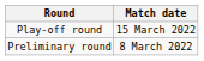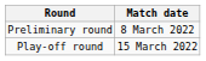 <table class="wikitable" style="text-align:center">
 <tr>
 <th>Round</th>
 <th>Match date</th>
 </tr>
 <tr>
+<td>Preliminary round</td>
+<td>8 March 2022</td>
+</tr>
+<tr>
 <td>Play-off round</td>
 <td>15 March 2022</td>
 </tr>
-<tr>
-<td>Preliminary round</td>
-<td>8 March 2022</td>
-</tr>
 </table>
